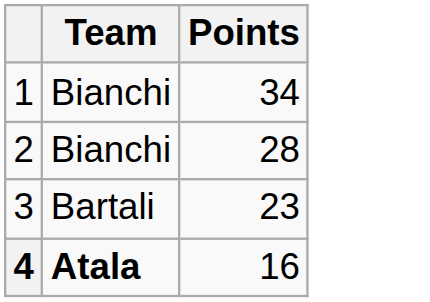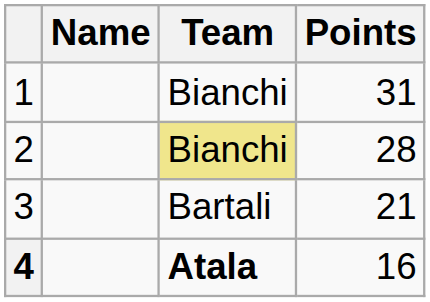 <table class="wikitable">
 <tr>
 <th></th>
+<th>Name</th>
 <th>Team</th>
 <th>Points</th>
 </tr>
 <tr>
 <td>1</td>
+<td></td>
 <td>Bianchi</td>
-<td align="right">34</td>
+<td align="right">31</td>
 </tr>
 <tr>
 <td>2</td>
-<td>Bianchi</td>
+<td> </td>
+<td style="background: khaki;">Bianchi</td>
 <td align="right">28</td>
 </tr>
 <tr>
 <td>3</td>
+<td></td>
 <td>Bartali</td>
-<td align="right">23</td>
+<td align="right">21</td>
 </tr>
 <tr>
 <th style="text-align:center">4</th>
+<td></td>
 <td><strong>Atala</strong></td>
 <td align="right">16</td>
 </tr>
 </table>
